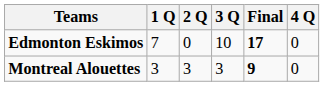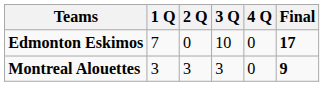 <table class="wikitable">
 <tr>
 <th>Teams</th>
 <th>1 Q</th>
 <th>2 Q</th>
 <th>3 Q</th>
+<th>4 Q</th>
 <th>Final</th>
-<th>4 Q</th>
 </tr>
 <tr>
 <td><strong>Edmonton Eskimos</strong></td>
 <td>7</td>
 <td>0</td>
 <td>10</td>
+<td>0</td>
 <td><strong>17</strong></td>
-<td>0</td>
 </tr>
 <tr>
 <td><strong>Montreal Alouettes</strong></td>
 <td>3</td>
 <td>3</td>
 <td>3</td>
+<td>0</td>
 <td><strong>9</strong></td>
-<td>0</td>
 </tr>
 </table>
